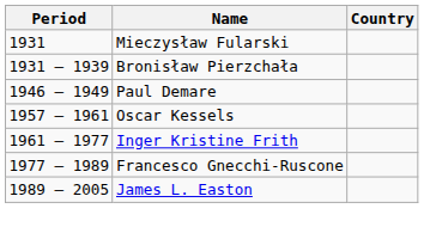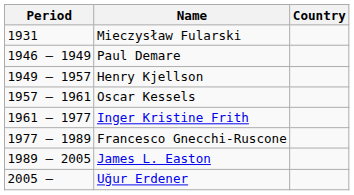 <table class="wikitable">
 <tr>
 <th>Period</th>
 <th>Name</th>
 <th>Country</th>
 </tr>
 <tr>
 <td>1931</td>
 <td>Mieczysław Fularski</td>
 <td></td>
 </tr>
 <tr>
-<td>1931 – 1939</td>
-<td>Bronisław Pierzchała</td>
+<td>1946 – 1949</td>
+<td>Paul Demare</td>
 <td></td>
 </tr>
 <tr>
-<td>1946 – 1949</td>
-<td>Paul Demare</td>
+<td>1949 – 1957</td>
+<td>Henry Kjellson</td>
 <td></td>
 </tr>
 <tr>
 <td>1957 – 1961</td>
 <td>Oscar Kessels</td>
 <td></td>
 </tr>
 <tr>
 <td>1961 – 1977</td>
 <td><a href='#'>Inger Kristine Frith</a></td>
 <td></td>
 </tr>
 <tr>
 <td>1977 – 1989</td>
 <td>Francesco Gnecchi-Ruscone</td>
 <td></td>
 </tr>
 <tr>
 <td>1989 – 2005</td>
 <td><a href='#'>James L. Easton</a></td>
 <td></td>
 </tr>
+<tr>
+<td>2005 –</td>
+<td><a href='#'>Uğur Erdener</a></td>
+<td></td>
+</tr>
 </table>
